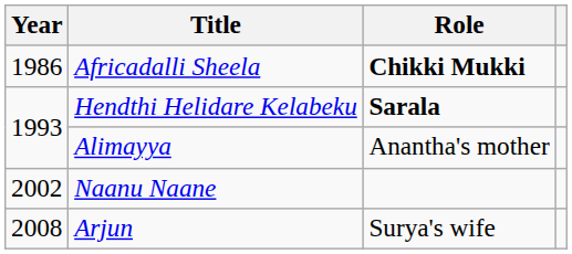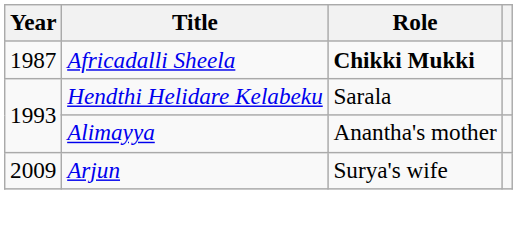 <table class="wikitable sortable">
 <tr>
 <th scope="col">Year</th>
 <th scope="col">Title</th>
 <th scope="col">Role</th>
 <th scope="col" class="unsortable"></th>
 </tr>
 <tr>
-<td>1986</td>
+<td>1987</td>
 <td><em><a href='#'>Africadalli Sheela</a></em></td>
 <td><strong>Chikki Mukki</strong></td>
 <td></td>
 </tr>
 <tr>
 <td rowspan=2>1993</td>
 <td><em><a href='#'>Hendthi Helidare Kelabeku</a></em></td>
-<td><strong>Sarala</strong></td>
+<td>Sarala</td>
 <td></td>
 </tr>
 <tr>
 <td><em><a href='#'>Alimayya</a></em></td>
 <td>Anantha's mother</td>
 <td></td>
 </tr>
 <tr>
-<td>2002</td>
-<td><em><a href='#'>Naanu Naane</a></em></td>
-<td></td>
-<td></td>
-</tr>
-<tr>
-<td>2008</td>
+<td>2009</td>
 <td><em><a href='#'>Arjun</a></em></td>
 <td>Surya's wife</td>
 <td></td>
 </tr>
 </table>
